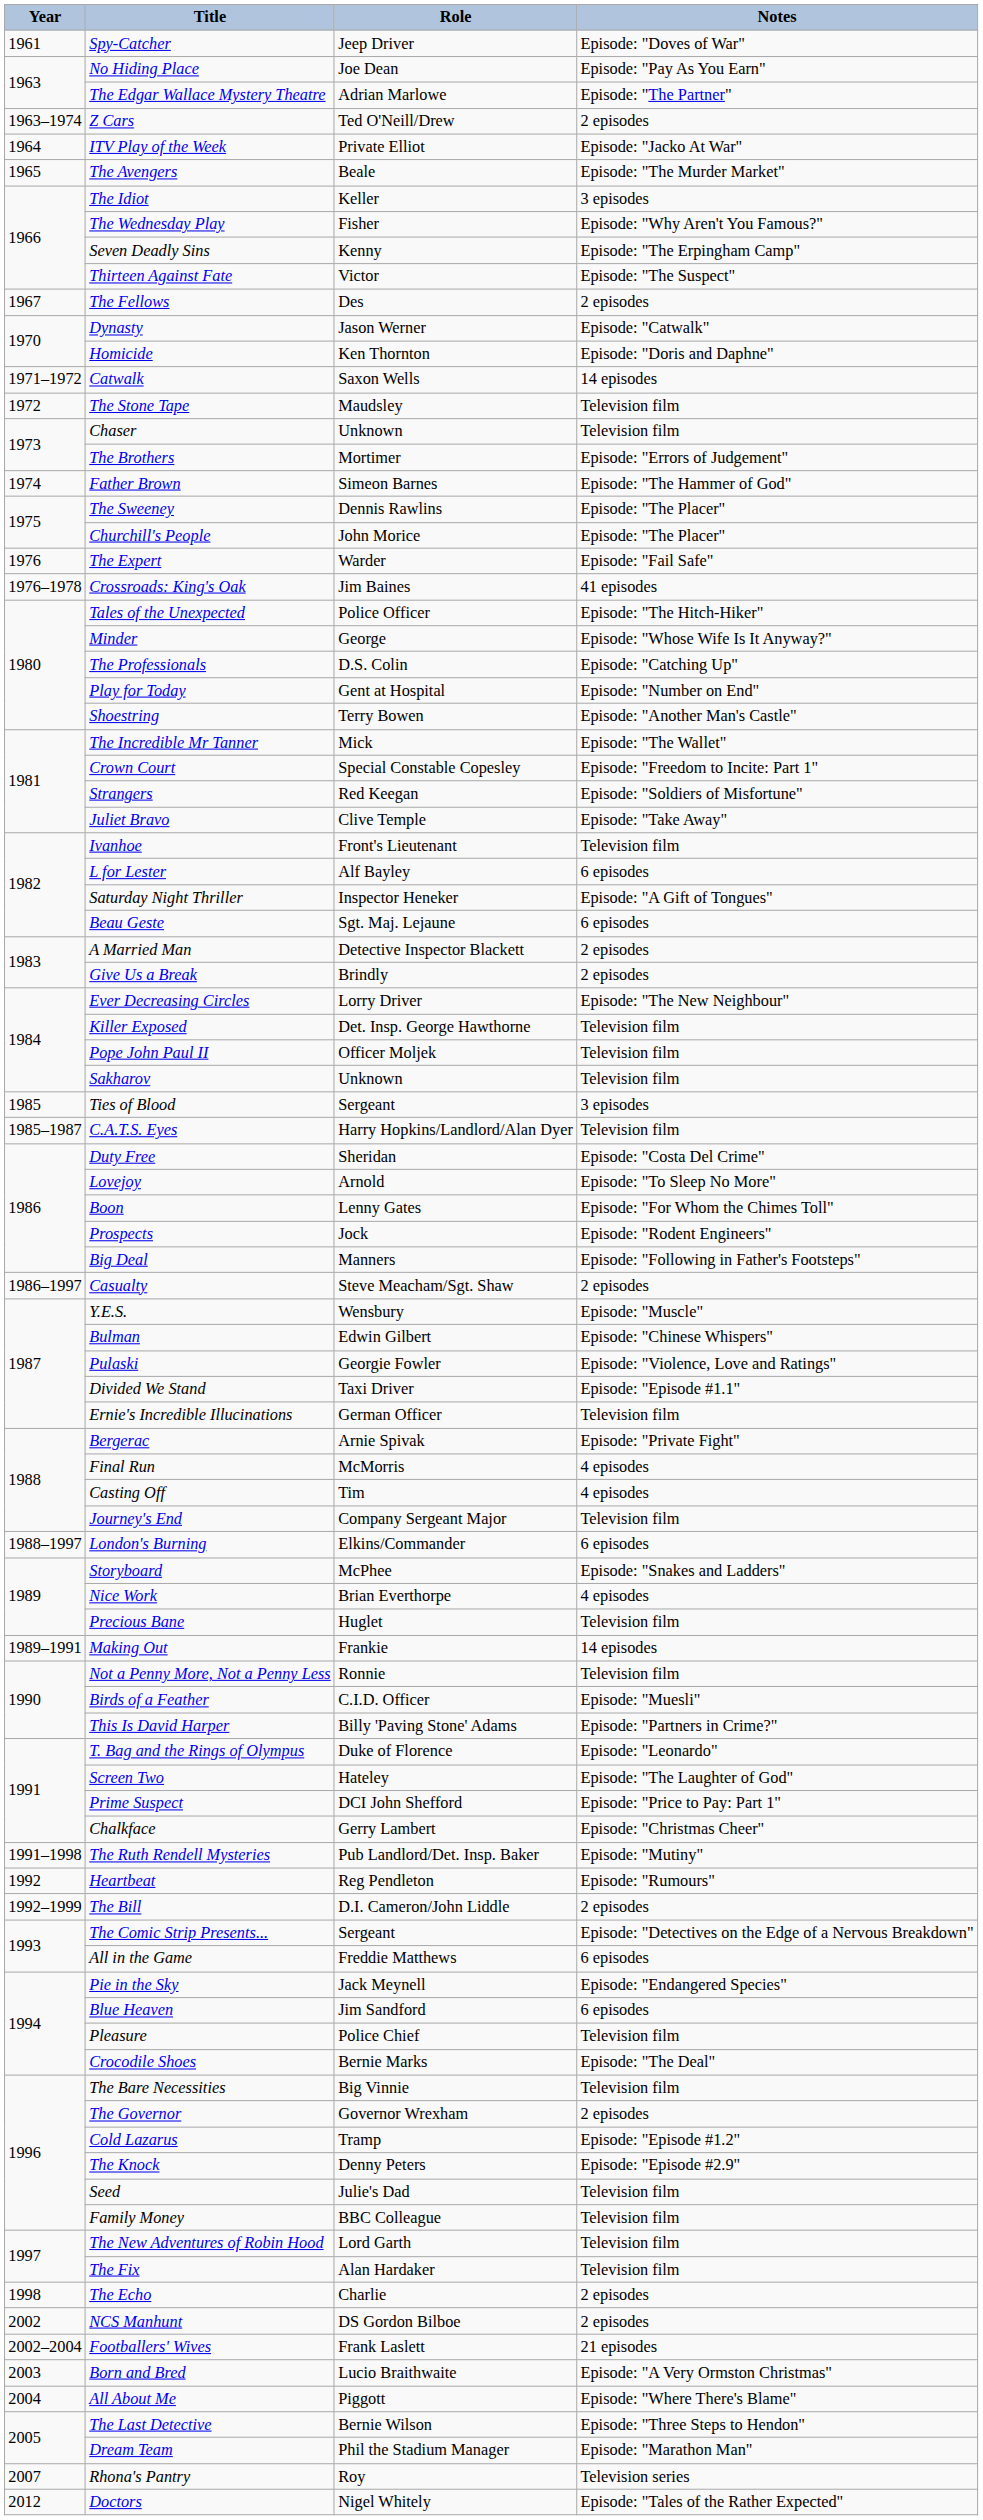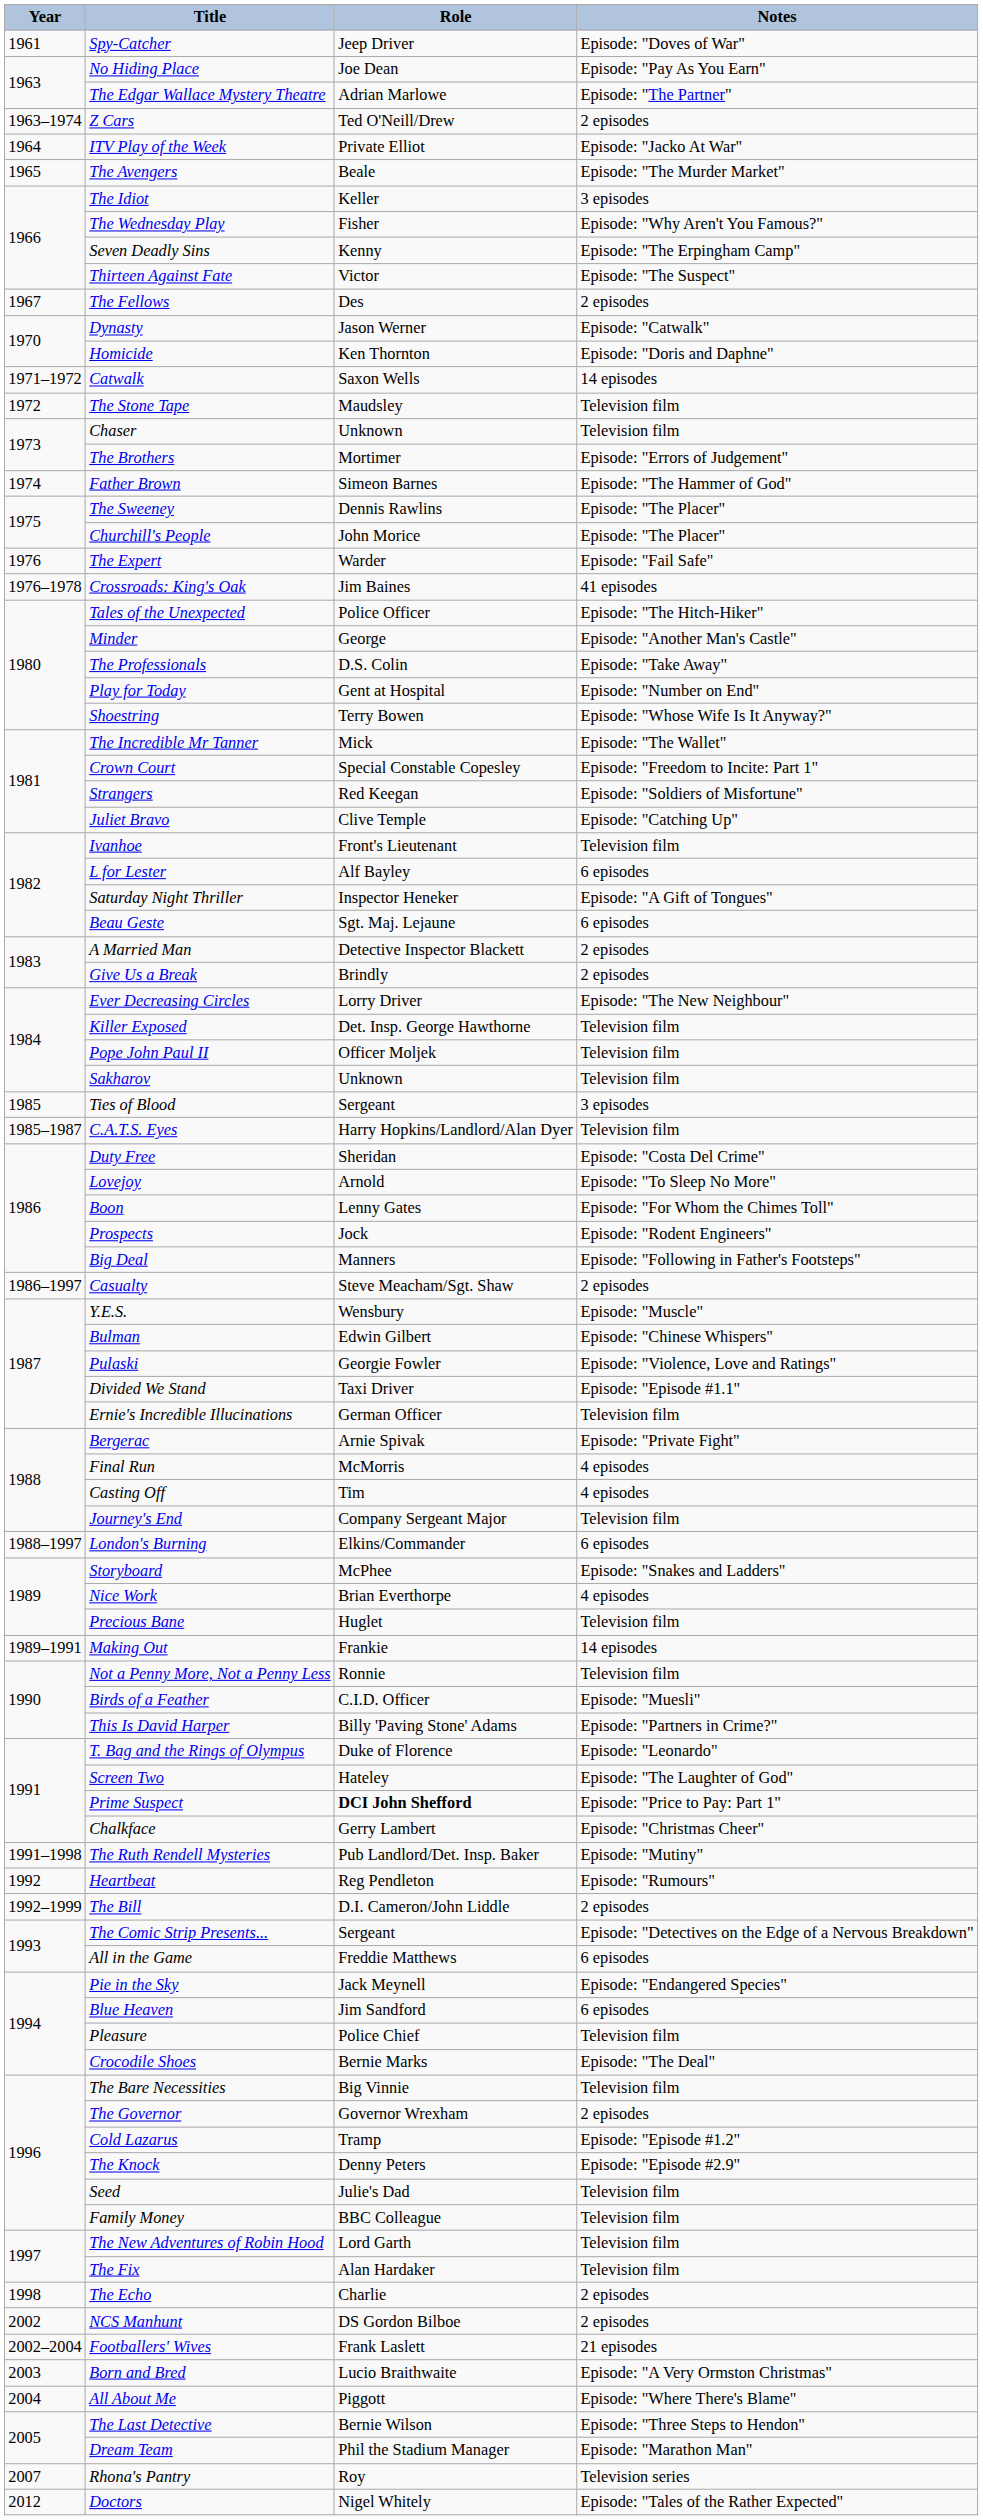 <table class="wikitable">
 <tr>
 <th style="background:#B0C4DE;">Year</th>
 <th style="background:#B0C4DE;">Title</th>
 <th style="background:#B0C4DE;">Role</th>
 <th style="background:#B0C4DE;">Notes</th>
 </tr>
 <tr>
 <td>1961</td>
 <td><a href='#'><em>Spy-Catcher</em></a></td>
 <td>Jeep Driver</td>
 <td>Episode: "Doves of War"</td>
 </tr>
 <tr>
 <td rowspan="2">1963</td>
 <td><em><a href='#'>No Hiding Place</a></em></td>
 <td>Joe Dean</td>
 <td>Episode: "Pay As You Earn"</td>
 </tr>
 <tr>
 <td><em><a href='#'>The Edgar Wallace Mystery Theatre</a></em></td>
 <td>Adrian Marlowe</td>
 <td>Episode: "<a href='#'>The Partner</a>"</td>
 </tr>
 <tr>
 <td rowspan="1">1963–1974</td>
 <td><a href='#'><em>Z Cars</em></a></td>
 <td>Ted O'Neill/Drew</td>
 <td>2 episodes</td>
 </tr>
 <tr>
 <td>1964</td>
 <td><a href='#'><em>ITV Play of the Week</em></a></td>
 <td>Private Elliot</td>
 <td>Episode: "Jacko At War"</td>
 </tr>
 <tr>
 <td>1965</td>
 <td><a href='#'><em>The Avengers</em></a></td>
 <td>Beale</td>
 <td>Episode: "The Murder Market"</td>
 </tr>
 <tr>
 <td rowspan="4">1966</td>
 <td><em><a href='#'>The Idiot</a></em></td>
 <td>Keller</td>
 <td>3 episodes</td>
 </tr>
 <tr>
 <td><em><a href='#'>The Wednesday Play</a></em></td>
 <td>Fisher</td>
 <td>Episode: "Why Aren't You Famous?"</td>
 </tr>
 <tr>
 <td><em>Seven Deadly Sins</em></td>
 <td>Kenny</td>
 <td>Episode: "The Erpingham Camp"</td>
 </tr>
 <tr>
 <td><em><a href='#'>Thirteen Against Fate</a></em></td>
 <td>Victor</td>
 <td>Episode: "The Suspect"</td>
 </tr>
 <tr>
 <td>1967</td>
 <td><a href='#'><em>The Fellows</em></a></td>
 <td>Des</td>
 <td>2 episodes</td>
 </tr>
 <tr>
 <td rowspan="2">1970</td>
 <td><a href='#'><em>Dynasty</em></a></td>
 <td>Jason Werner</td>
 <td>Episode: "Catwalk"</td>
 </tr>
 <tr>
 <td><a href='#'><em>Homicide</em></a></td>
 <td>Ken Thornton</td>
 <td>Episode: "Doris and Daphne"</td>
 </tr>
 <tr>
 <td rowspan="1">1971–1972</td>
 <td><a href='#'><em>Catwalk</em></a></td>
 <td>Saxon Wells</td>
 <td>14 episodes</td>
 </tr>
 <tr>
 <td>1972</td>
 <td><em><a href='#'>The Stone Tape</a></em></td>
 <td>Maudsley</td>
 <td>Television film</td>
 </tr>
 <tr>
 <td rowspan="2">1973</td>
 <td><em>Chaser</em></td>
 <td>Unknown</td>
 <td>Television film</td>
 </tr>
 <tr>
 <td><a href='#'><em>The Brothers</em></a></td>
 <td>Mortimer</td>
 <td>Episode: "Errors of Judgement"</td>
 </tr>
 <tr>
 <td>1974</td>
 <td><a href='#'><em>Father Brown</em></a></td>
 <td>Simeon Barnes</td>
 <td>Episode: "The Hammer of God"</td>
 </tr>
 <tr>
 <td rowspan="2">1975</td>
 <td><em><a href='#'>The Sweeney</a></em></td>
 <td>Dennis Rawlins</td>
 <td>Episode: "The Placer"</td>
 </tr>
 <tr>
 <td><em><a href='#'>Churchill's People</a></em></td>
 <td>John Morice</td>
 <td>Episode: "The Placer"</td>
 </tr>
 <tr>
 <td>1976</td>
 <td><a href='#'><em>The Expert</em></a></td>
 <td>Warder</td>
 <td>Episode: "Fail Safe"</td>
 </tr>
 <tr>
 <td rowspan="1">1976–1978</td>
 <td><a href='#'><em>Crossroads: King's Oak</em></a></td>
 <td>Jim Baines</td>
 <td>41 episodes</td>
 </tr>
 <tr>
 <td rowspan="5">1980</td>
 <td><a href='#'><em>Tales of the Unexpected</em></a></td>
 <td>Police Officer</td>
 <td>Episode: "The Hitch-Hiker"</td>
 </tr>
 <tr>
 <td><a href='#'><em>Minder</em></a></td>
 <td>George</td>
-<td>Episode: "Whose Wife Is It Anyway?"</td>
+<td>Episode: "Another Man's Castle"</td>
 </tr>
 <tr>
 <td><a href='#'><em>The Professionals</em></a></td>
 <td>D.S. Colin</td>
-<td>Episode: "Catching Up"</td>
+<td>Episode: "Take Away"</td>
 </tr>
 <tr>
 <td><em><a href='#'>Play for Today</a></em></td>
 <td>Gent at Hospital</td>
 <td>Episode: "Number on End"</td>
 </tr>
 <tr>
 <td><a href='#'><em>Shoestring</em></a></td>
 <td>Terry Bowen</td>
-<td>Episode: "Another Man's Castle"</td>
+<td>Episode: "Whose Wife Is It Anyway?"</td>
 </tr>
 <tr>
 <td rowspan="4">1981</td>
 <td><em><a href='#'>The Incredible Mr Tanner</a></em></td>
 <td>Mick</td>
 <td>Episode: "The Wallet"</td>
 </tr>
 <tr>
 <td><a href='#'><em>Crown Court</em></a></td>
 <td>Special Constable Copesley</td>
 <td>Episode: "Freedom to Incite: Part 1"</td>
 </tr>
 <tr>
 <td><a href='#'><em>Strangers</em></a></td>
 <td>Red Keegan</td>
 <td>Episode: "Soldiers of Misfortune"</td>
 </tr>
 <tr>
 <td><em><a href='#'>Juliet Bravo</a></em></td>
 <td>Clive Temple</td>
-<td>Episode: "Take Away"</td>
+<td>Episode: "Catching Up"</td>
 </tr>
 <tr>
 <td rowspan="4">1982</td>
 <td><a href='#'><em>Ivanhoe</em></a></td>
 <td>Front's Lieutenant</td>
 <td>Television film</td>
 </tr>
 <tr>
 <td><em><a href='#'>L for Lester</a></em></td>
 <td>Alf Bayley</td>
 <td>6 episodes</td>
 </tr>
 <tr>
 <td><em>Saturday Night Thriller</em></td>
 <td>Inspector Heneker</td>
 <td>Episode: "A Gift of Tongues"</td>
 </tr>
 <tr>
 <td><a href='#'><em>Beau Geste</em></a></td>
 <td>Sgt. Maj. Lejaune</td>
 <td>6 episodes</td>
 </tr>
 <tr>
 <td rowspan="2">1983</td>
 <td><em>A Married Man</em></td>
 <td>Detective Inspector Blackett</td>
 <td>2 episodes</td>
 </tr>
 <tr>
 <td><a href='#'><em>Give Us a Break</em></a></td>
 <td>Brindly</td>
 <td>2 episodes</td>
 </tr>
 <tr>
 <td rowspan="4">1984</td>
 <td><em><a href='#'>Ever Decreasing Circles</a></em></td>
 <td>Lorry Driver</td>
 <td>Episode: "The New Neighbour"</td>
 </tr>
 <tr>
 <td><em><a href='#'>Killer Exposed</a></em></td>
 <td>Det. Insp. George Hawthorne</td>
 <td>Television film</td>
 </tr>
 <tr>
 <td><a href='#'><em>Pope John Paul II</em></a></td>
 <td>Officer Moljek</td>
 <td>Television film</td>
 </tr>
 <tr>
 <td><a href='#'><em>Sakharov</em></a></td>
 <td>Unknown</td>
 <td>Television film</td>
 </tr>
 <tr>
 <td>1985</td>
 <td><em>Ties of Blood</em></td>
 <td>Sergeant</td>
 <td>3 episodes</td>
 </tr>
 <tr>
 <td rowspan="1">1985–1987</td>
 <td><em><a href='#'>C.A.T.S. Eyes</a></em></td>
 <td>Harry Hopkins/Landlord/Alan Dyer</td>
 <td>Television film</td>
 </tr>
 <tr>
 <td rowspan="5">1986</td>
 <td><a href='#'><em>Duty Free</em></a></td>
 <td>Sheridan</td>
 <td>Episode: "Costa Del Crime"</td>
 </tr>
 <tr>
 <td><em><a href='#'>Lovejoy</a></em></td>
 <td>Arnold</td>
 <td>Episode: "To Sleep No More"</td>
 </tr>
 <tr>
 <td><a href='#'><em>Boon</em></a></td>
 <td>Lenny Gates</td>
 <td>Episode: "For Whom the Chimes Toll"</td>
 </tr>
 <tr>
 <td><a href='#'><em>Prospects</em></a></td>
 <td>Jock</td>
 <td>Episode: "Rodent Engineers"</td>
 </tr>
 <tr>
 <td><a href='#'><em>Big Deal</em></a></td>
 <td>Manners</td>
 <td>Episode: "Following in Father's Footsteps"</td>
 </tr>
 <tr>
 <td rowspan="1">1986–1997</td>
 <td><a href='#'><em>Casualty</em></a></td>
 <td>Steve Meacham/Sgt. Shaw</td>
 <td>2 episodes</td>
 </tr>
 <tr>
 <td rowspan="5">1987</td>
 <td><em>Y.E.S.</em></td>
 <td>Wensbury</td>
 <td>Episode: "Muscle"</td>
 </tr>
 <tr>
 <td><em><a href='#'>Bulman</a></em></td>
 <td>Edwin Gilbert</td>
 <td>Episode: "Chinese Whispers"</td>
 </tr>
 <tr>
 <td><a href='#'><em>Pulaski</em></a></td>
 <td>Georgie Fowler</td>
 <td>Episode: "Violence, Love and Ratings"</td>
 </tr>
 <tr>
 <td><em>Divided We Stand</em></td>
 <td>Taxi Driver</td>
 <td>Episode: "Episode #1.1"</td>
 </tr>
 <tr>
 <td><em>Ernie's Incredible Illucinations</em></td>
 <td>German Officer</td>
 <td>Television film</td>
 </tr>
 <tr>
 <td rowspan="4">1988</td>
 <td><a href='#'><em>Bergerac</em></a></td>
 <td>Arnie Spivak</td>
 <td>Episode: "Private Fight"</td>
 </tr>
 <tr>
 <td><em>Final Run</em></td>
 <td>McMorris</td>
 <td>4 episodes</td>
 </tr>
 <tr>
 <td><em>Casting Off</em></td>
 <td>Tim</td>
 <td>4 episodes</td>
 </tr>
 <tr>
 <td><em><a href='#'>Journey's End</a></em></td>
 <td>Company Sergeant Major</td>
 <td>Television film</td>
 </tr>
 <tr>
 <td rowspan="1">1988–1997</td>
 <td><a href='#'><em>London's Burning</em></a></td>
 <td>Elkins/Commander</td>
 <td>6 episodes</td>
 </tr>
 <tr>
 <td rowspan="3">1989</td>
 <td><a href='#'><em>Storyboard</em></a></td>
 <td>McPhee</td>
 <td>Episode: "Snakes and Ladders"</td>
 </tr>
 <tr>
 <td><a href='#'><em>Nice Work</em></a></td>
 <td>Brian Everthorpe</td>
 <td>4 episodes</td>
 </tr>
 <tr>
 <td><em><a href='#'>Precious Bane</a></em></td>
 <td>Huglet</td>
 <td>Television film</td>
 </tr>
 <tr>
 <td rowspan="1">1989–1991</td>
 <td><a href='#'><em>Making Out</em></a></td>
 <td>Frankie</td>
 <td>14 episodes</td>
 </tr>
 <tr>
 <td rowspan="3">1990</td>
 <td><em><a href='#'>Not a Penny More, Not a Penny Less</a></em></td>
 <td>Ronnie</td>
 <td>Television film</td>
 </tr>
 <tr>
 <td><a href='#'><em>Birds of a Feather</em></a></td>
 <td>C.I.D. Officer</td>
 <td>Episode: "Muesli"</td>
 </tr>
 <tr>
 <td><a href='#'><em>This Is David Harper</em></a></td>
 <td>Billy 'Paving Stone' Adams</td>
 <td>Episode: "Partners in Crime?"</td>
 </tr>
 <tr>
 <td rowspan="4">1991</td>
 <td><a href='#'><em>T. Bag and the Rings of Olympus</em></a></td>
 <td>Duke of Florence</td>
 <td>Episode: "Leonardo"</td>
 </tr>
 <tr>
 <td><em><a href='#'>Screen Two</a></em></td>
 <td>Hateley</td>
 <td>Episode: "The Laughter of God"</td>
 </tr>
 <tr>
 <td><em><a href='#'>Prime Suspect</a></em></td>
-<td>DCI John Shefford</td>
+<td><strong>DCI John Shefford</strong></td>
 <td>Episode: "Price to Pay: Part 1"</td>
 </tr>
 <tr>
 <td><em>Chalkface</em></td>
 <td>Gerry Lambert</td>
 <td>Episode: "Christmas Cheer"</td>
 </tr>
 <tr>
 <td rowspan="1">1991–1998</td>
 <td><em><a href='#'>The Ruth Rendell Mysteries</a></em></td>
 <td>Pub Landlord/Det. Insp. Baker</td>
 <td>Episode: "Mutiny"</td>
 </tr>
 <tr>
 <td>1992</td>
 <td><a href='#'><em>Heartbeat</em></a></td>
 <td>Reg Pendleton</td>
 <td>Episode: "Rumours"</td>
 </tr>
 <tr>
 <td rowspan="1">1992–1999</td>
 <td><em><a href='#'>The Bill</a></em></td>
 <td>D.I. Cameron/John Liddle</td>
 <td>2 episodes</td>
 </tr>
 <tr>
 <td rowspan="2">1993</td>
 <td><em><a href='#'>The Comic Strip Presents...</a></em></td>
 <td>Sergeant</td>
 <td>Episode: "Detectives on the Edge of a Nervous Breakdown"</td>
 </tr>
 <tr>
 <td><em>All in the Game</em></td>
 <td>Freddie Matthews</td>
 <td>6 episodes</td>
 </tr>
 <tr>
 <td rowspan="4">1994</td>
 <td><a href='#'><em>Pie in the Sky</em></a></td>
 <td>Jack Meynell</td>
 <td>Episode: "Endangered Species"</td>
 </tr>
 <tr>
 <td><a href='#'><em>Blue Heaven</em></a></td>
 <td>Jim Sandford</td>
 <td>6 episodes</td>
 </tr>
 <tr>
 <td><em>Pleasure</em></td>
 <td>Police Chief</td>
 <td>Television film</td>
 </tr>
 <tr>
 <td><em><a href='#'>Crocodile Shoes</a></em></td>
 <td>Bernie Marks</td>
 <td>Episode: "The Deal"</td>
 </tr>
 <tr>
 <td rowspan="6">1996</td>
 <td><em>The Bare Necessities</em></td>
 <td>Big Vinnie</td>
 <td>Television film</td>
 </tr>
 <tr>
 <td><a href='#'><em>The Governor</em></a></td>
 <td>Governor Wrexham</td>
 <td>2 episodes</td>
 </tr>
 <tr>
 <td><em><a href='#'>Cold Lazarus</a></em></td>
 <td>Tramp</td>
 <td>Episode: "Episode #1.2"</td>
 </tr>
 <tr>
 <td><em><a href='#'>The Knock</a></em></td>
 <td>Denny Peters</td>
 <td>Episode: "Episode #2.9"</td>
 </tr>
 <tr>
 <td><em>Seed</em></td>
 <td>Julie's Dad</td>
 <td>Television film</td>
 </tr>
 <tr>
 <td><em>Family Money</em></td>
 <td>BBC Colleague</td>
 <td>Television film</td>
 </tr>
 <tr>
 <td rowspan="2">1997</td>
 <td><em><a href='#'>The New Adventures of Robin Hood</a></em></td>
 <td>Lord Garth</td>
 <td>Television film</td>
 </tr>
 <tr>
 <td><a href='#'><em>The Fix</em></a></td>
 <td>Alan Hardaker</td>
 <td>Television film</td>
 </tr>
 <tr>
 <td>1998</td>
 <td><a href='#'><em>The Echo</em></a></td>
 <td>Charlie</td>
 <td>2 episodes</td>
 </tr>
 <tr>
 <td>2002</td>
 <td><a href='#'><em>NCS Manhunt</em></a></td>
 <td>DS Gordon Bilboe</td>
 <td>2 episodes</td>
 </tr>
 <tr>
 <td rowspan="1">2002–2004</td>
 <td><em><a href='#'>Footballers' Wives</a></em></td>
 <td>Frank Laslett</td>
 <td>21 episodes</td>
 </tr>
 <tr>
 <td>2003</td>
 <td><em><a href='#'>Born and Bred</a></em></td>
 <td>Lucio Braithwaite</td>
 <td>Episode: "A Very Ormston Christmas"</td>
 </tr>
 <tr>
 <td>2004</td>
 <td><em><a href='#'>All About Me</a></em></td>
 <td>Piggott</td>
 <td>Episode: "Where There's Blame"</td>
 </tr>
 <tr>
 <td rowspan="2">2005</td>
 <td><em><a href='#'>The Last Detective</a></em></td>
 <td>Bernie Wilson</td>
 <td>Episode: "Three Steps to Hendon"</td>
 </tr>
 <tr>
 <td><a href='#'><em>Dream Team</em></a></td>
 <td>Phil the Stadium Manager</td>
 <td>Episode: "Marathon Man"</td>
 </tr>
 <tr>
 <td>2007</td>
 <td><em>Rhona's Pantry</em></td>
 <td>Roy</td>
 <td>Television series</td>
 </tr>
 <tr>
 <td>2012</td>
 <td><a href='#'><em>Doctors</em></a></td>
 <td>Nigel Whitely</td>
 <td>Episode: "Tales of the Rather Expected"</td>
 </tr>
 </table>
